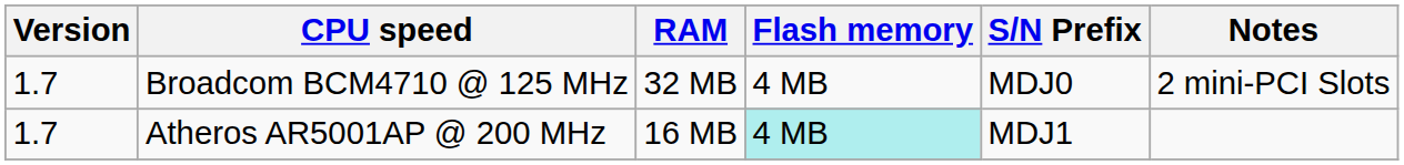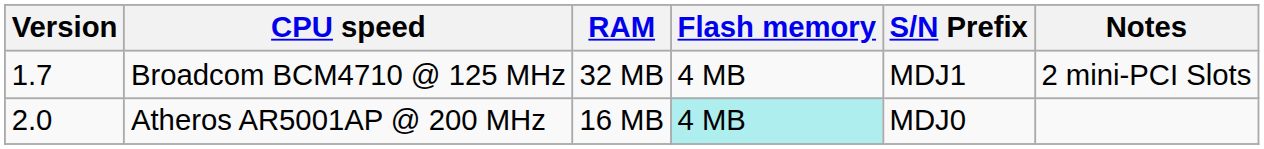 <table class="wikitable sortable">
 <tr>
 <th>Version</th>
 <th><a href='#'>CPU</a> speed</th>
 <th><a href='#'>RAM</a></th>
 <th><a href='#'>Flash memory</a></th>
 <th><a href='#'>S/N</a> Prefix</th>
 <th>Notes</th>
 </tr>
 <tr>
 <td>1.7</td>
 <td>Broadcom BCM4710 @ 125 MHz</td>
 <td>32 MB</td>
 <td>4 MB</td>
-<td>MDJ0</td>
+<td>MDJ1</td>
 <td>2 mini-PCI Slots</td>
 </tr>
 <tr>
-<td>1.7</td>
+<td>2.0</td>
 <td>Atheros AR5001AP @ 200 MHz</td>
 <td>16 MB</td>
 <td style="background: paleturquoise;">4 MB</td>
-<td>MDJ1</td>
+<td>MDJ0</td>
 <td></td>
 </tr>
 </table>
